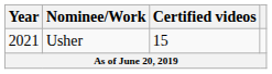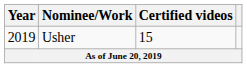 <table class="wikitable">
 <tr>
 <th>Year</th>
 <th>Nominee/Work</th>
 <th>Certified videos</th>
 <th></th>
 </tr>
 <tr>
-<td>2021</td>
+<td>2019</td>
 <td>Usher</td>
 <td>15</td>
 <td style="text-align:center;"></td>
 </tr>
 <tr>
 <th colspan="4" style="text-align:center; font-size:8pt;">As of June 20, 2019</th>
 </tr>
 </table>
